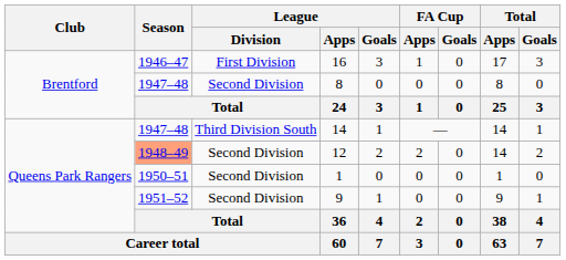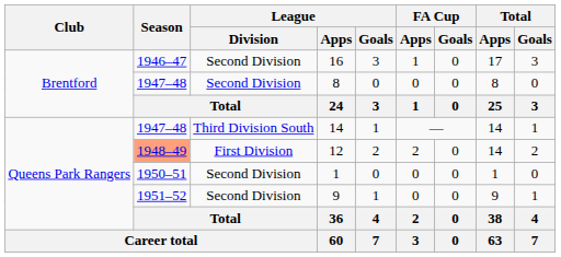 <table class="wikitable" style="text-align: center;">
 <tr>
 <th rowspan="2">Club</th>
 <th rowspan="2">Season</th>
 <th colspan="3">League</th>
 <th colspan="2">FA Cup</th>
 <th colspan="2">Total</th>
 </tr>
 <tr>
 <th>Division</th>
 <th>Apps</th>
 <th>Goals</th>
 <th>Apps</th>
 <th>Goals</th>
 <th>Apps</th>
 <th>Goals</th>
 </tr>
 <tr>
 <td rowspan="3"><a href='#'>Brentford</a></td>
 <td><a href='#'>1946–47</a></td>
-<td><a href='#'>First Division</a></td>
+<td>Second Division</td>
 <td>16</td>
 <td>3</td>
 <td>1</td>
 <td>0</td>
 <td>17</td>
 <td>3</td>
 </tr>
 <tr>
 <td><a href='#'>1947–48</a></td>
 <td><a href='#'>Second Division</a></td>
 <td>8</td>
 <td>0</td>
 <td>0</td>
 <td>0</td>
 <td>8</td>
 <td>0</td>
 </tr>
 <tr>
 <th colspan="2">Total</th>
 <th>24</th>
 <th>3</th>
 <th>1</th>
 <th>0</th>
 <th>25</th>
 <th>3</th>
 </tr>
 <tr>
 <td rowspan="5"><a href='#'>Queens Park Rangers</a></td>
 <td><a href='#'>1947–48</a></td>
 <td><a href='#'>Third Division South</a></td>
 <td>14</td>
 <td>1</td>
 <td colspan="2">—</td>
 <td>14</td>
 <td>1</td>
 </tr>
 <tr>
 <td style="background: lightsalmon;"><a href='#'>1948–49</a></td>
-<td>Second Division</td>
+<td><a href='#'>First Division</a></td>
 <td>12</td>
 <td>2</td>
 <td>2</td>
 <td>0</td>
 <td>14</td>
 <td>2</td>
 </tr>
 <tr>
 <td><a href='#'>1950–51</a></td>
 <td>Second Division</td>
 <td>1</td>
 <td>0</td>
 <td>0</td>
 <td>0</td>
 <td>1</td>
 <td>0</td>
 </tr>
 <tr>
 <td><a href='#'>1951–52</a></td>
 <td>Second Division</td>
 <td>9</td>
 <td>1</td>
 <td>0</td>
 <td>0</td>
 <td>9</td>
 <td>1</td>
 </tr>
 <tr>
 <th colspan="2">Total</th>
 <th>36</th>
 <th>4</th>
 <th>2</th>
 <th>0</th>
 <th>38</th>
 <th>4</th>
 </tr>
 <tr>
 <th colspan="3">Career total</th>
 <th>60</th>
 <th>7</th>
 <th>3</th>
 <th>0</th>
 <th>63</th>
 <th>7</th>
 </tr>
 </table>
